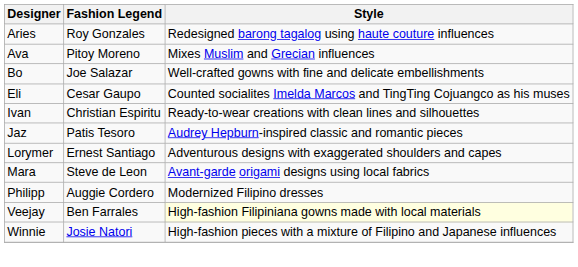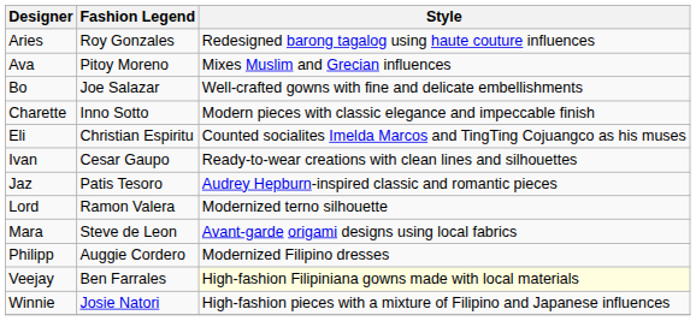 <table class="wikitable" style="text-align:">
 <tr>
 <th>Designer</th>
 <th>Fashion Legend</th>
 <th>Style</th>
 </tr>
 <tr>
 <td>Aries</td>
 <td>Roy Gonzales</td>
 <td>Redesigned <a href='#'>barong tagalog</a> using <a href='#'>haute couture</a> influences</td>
 </tr>
 <tr>
 <td>Ava</td>
 <td>Pitoy Moreno</td>
 <td>Mixes <a href='#'>Muslim</a> and <a href='#'>Grecian</a> influences</td>
 </tr>
 <tr>
 <td>Bo</td>
 <td>Joe Salazar</td>
 <td>Well-crafted gowns with fine and delicate embellishments</td>
 </tr>
 <tr>
+<td>Charette</td>
+<td>Inno Sotto</td>
+<td>Modern pieces with classic elegance and impeccable finish</td>
+</tr>
+<tr>
 <td>Eli</td>
-<td>Cesar Gaupo</td>
+<td>Christian Espiritu</td>
 <td>Counted socialites <a href='#'>Imelda Marcos</a> and TingTing Cojuangco as his muses</td>
 </tr>
 <tr>
 <td>Ivan</td>
-<td>Christian Espiritu</td>
+<td>Cesar Gaupo</td>
 <td>Ready-to-wear creations with clean lines and silhouettes</td>
 </tr>
 <tr>
 <td>Jaz</td>
 <td>Patis Tesoro</td>
 <td><a href='#'>Audrey Hepburn</a>-inspired classic and romantic pieces</td>
 </tr>
 <tr>
-<td>Lorymer</td>
-<td>Ernest Santiago</td>
-<td>Adventurous designs with exaggerated shoulders and capes</td>
+<td>Lord</td>
+<td>Ramon Valera</td>
+<td>Modernized terno silhouette</td>
 </tr>
 <tr>
 <td>Mara</td>
 <td>Steve de Leon</td>
 <td><a href='#'>Avant-garde</a> <a href='#'>origami</a> designs using local fabrics</td>
 </tr>
 <tr>
 <td>Philipp</td>
 <td>Auggie Cordero</td>
 <td>Modernized Filipino dresses</td>
 </tr>
 <tr>
 <td>Veejay</td>
 <td>Ben Farrales</td>
 <td style="background: lightyellow;">High-fashion Filipiniana gowns made with local materials</td>
 </tr>
 <tr>
 <td>Winnie</td>
 <td><a href='#'>Josie Natori</a></td>
 <td>High-fashion pieces with a mixture of Filipino and Japanese influences</td>
 </tr>
 <tr>
 </tr>
 </table>
